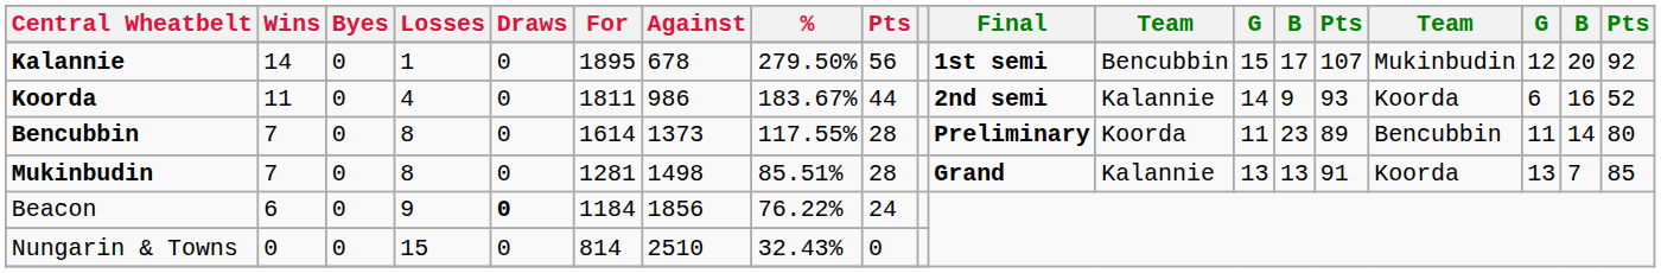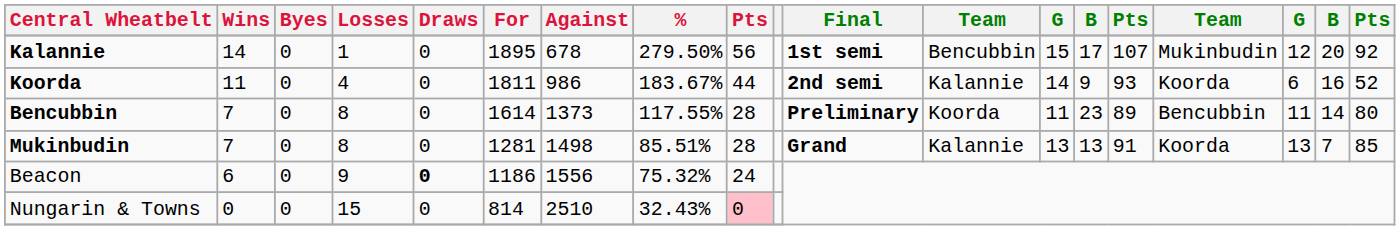 <table style="font-size: 85%; text-align: left;" class="wikitable">
 <tr>
 <th style="color:crimson">Central Wheatbelt</th>
 <th style="color:crimson">Wins</th>
 <th style="color:crimson">Byes</th>
 <th style="color:crimson">Losses</th>
 <th style="color:crimson">Draws</th>
 <th style="color:crimson">For</th>
 <th style="color:crimson">Against</th>
 <th style="color:crimson">%</th>
 <th style="color:crimson">Pts</th>
 <th></th>
 <th style="color:green">Final</th>
 <th style="color:green">Team</th>
 <th style="color:green">G</th>
 <th style="color:green">B</th>
 <th style="color:green">Pts</th>
 <th style="color:green">Team</th>
 <th style="color:green">G</th>
 <th style="color:green">B</th>
 <th style="color:green">Pts</th>
 </tr>
 <tr>
 </tr>
 <tr>
 </tr>
 <tr>
 <td><strong>Kalannie</strong></td>
 <td>14</td>
 <td>0</td>
 <td>1</td>
 <td>0</td>
 <td>1895</td>
 <td>678</td>
 <td>279.50%</td>
 <td>56</td>
 <td></td>
 <td><strong>1st semi</strong></td>
 <td>Bencubbin</td>
 <td>15</td>
 <td>17</td>
 <td>107</td>
 <td>Mukinbudin</td>
 <td>12</td>
 <td>20</td>
 <td>92</td>
 </tr>
 <tr>
 <td><strong>Koorda</strong></td>
 <td>11</td>
 <td>0</td>
 <td>4</td>
 <td>0</td>
 <td>1811</td>
 <td>986</td>
 <td>183.67%</td>
 <td>44</td>
 <td></td>
 <td><strong>2nd semi</strong></td>
 <td>Kalannie</td>
 <td>14</td>
 <td>9</td>
 <td>93</td>
 <td>Koorda</td>
 <td>6</td>
 <td>16</td>
 <td>52</td>
 </tr>
 <tr>
 <td><strong>Bencubbin</strong></td>
 <td>7</td>
 <td>0</td>
 <td>8</td>
 <td>0</td>
 <td>1614</td>
 <td>1373</td>
 <td>117.55%</td>
 <td>28</td>
 <td></td>
 <td><strong>Preliminary</strong></td>
 <td>Koorda</td>
 <td>11</td>
 <td>23</td>
 <td>89</td>
 <td>Bencubbin</td>
 <td>11</td>
 <td>14</td>
 <td>80</td>
 </tr>
 <tr>
 <td><strong>Mukinbudin</strong></td>
 <td>7</td>
 <td>0</td>
 <td>8</td>
 <td>0</td>
 <td>1281</td>
 <td>1498</td>
 <td>85.51%</td>
 <td>28</td>
 <td></td>
 <td><strong>Grand</strong></td>
 <td>Kalannie</td>
 <td>13</td>
 <td>13</td>
 <td>91</td>
 <td>Koorda</td>
 <td>13</td>
 <td>7</td>
 <td>85</td>
 </tr>
 <tr>
 <td>Beacon</td>
 <td>6</td>
 <td>0</td>
 <td>9</td>
 <td><strong>0</strong></td>
-<td>1184</td>
-<td>1856</td>
-<td>76.22%</td>
+<td>1186</td>
+<td>1556</td>
+<td>75.32%</td>
 <td>24</td>
 <td></td>
 </tr>
 <tr>
 <td>Nungarin & Towns</td>
 <td>0</td>
 <td>0</td>
 <td>15</td>
 <td>0</td>
 <td>814</td>
 <td>2510</td>
 <td>32.43%</td>
-<td>0</td>
+<td style="background: pink;">0</td>
 <td></td>
 </tr>
 <tr>
 </tr>
 </table>
